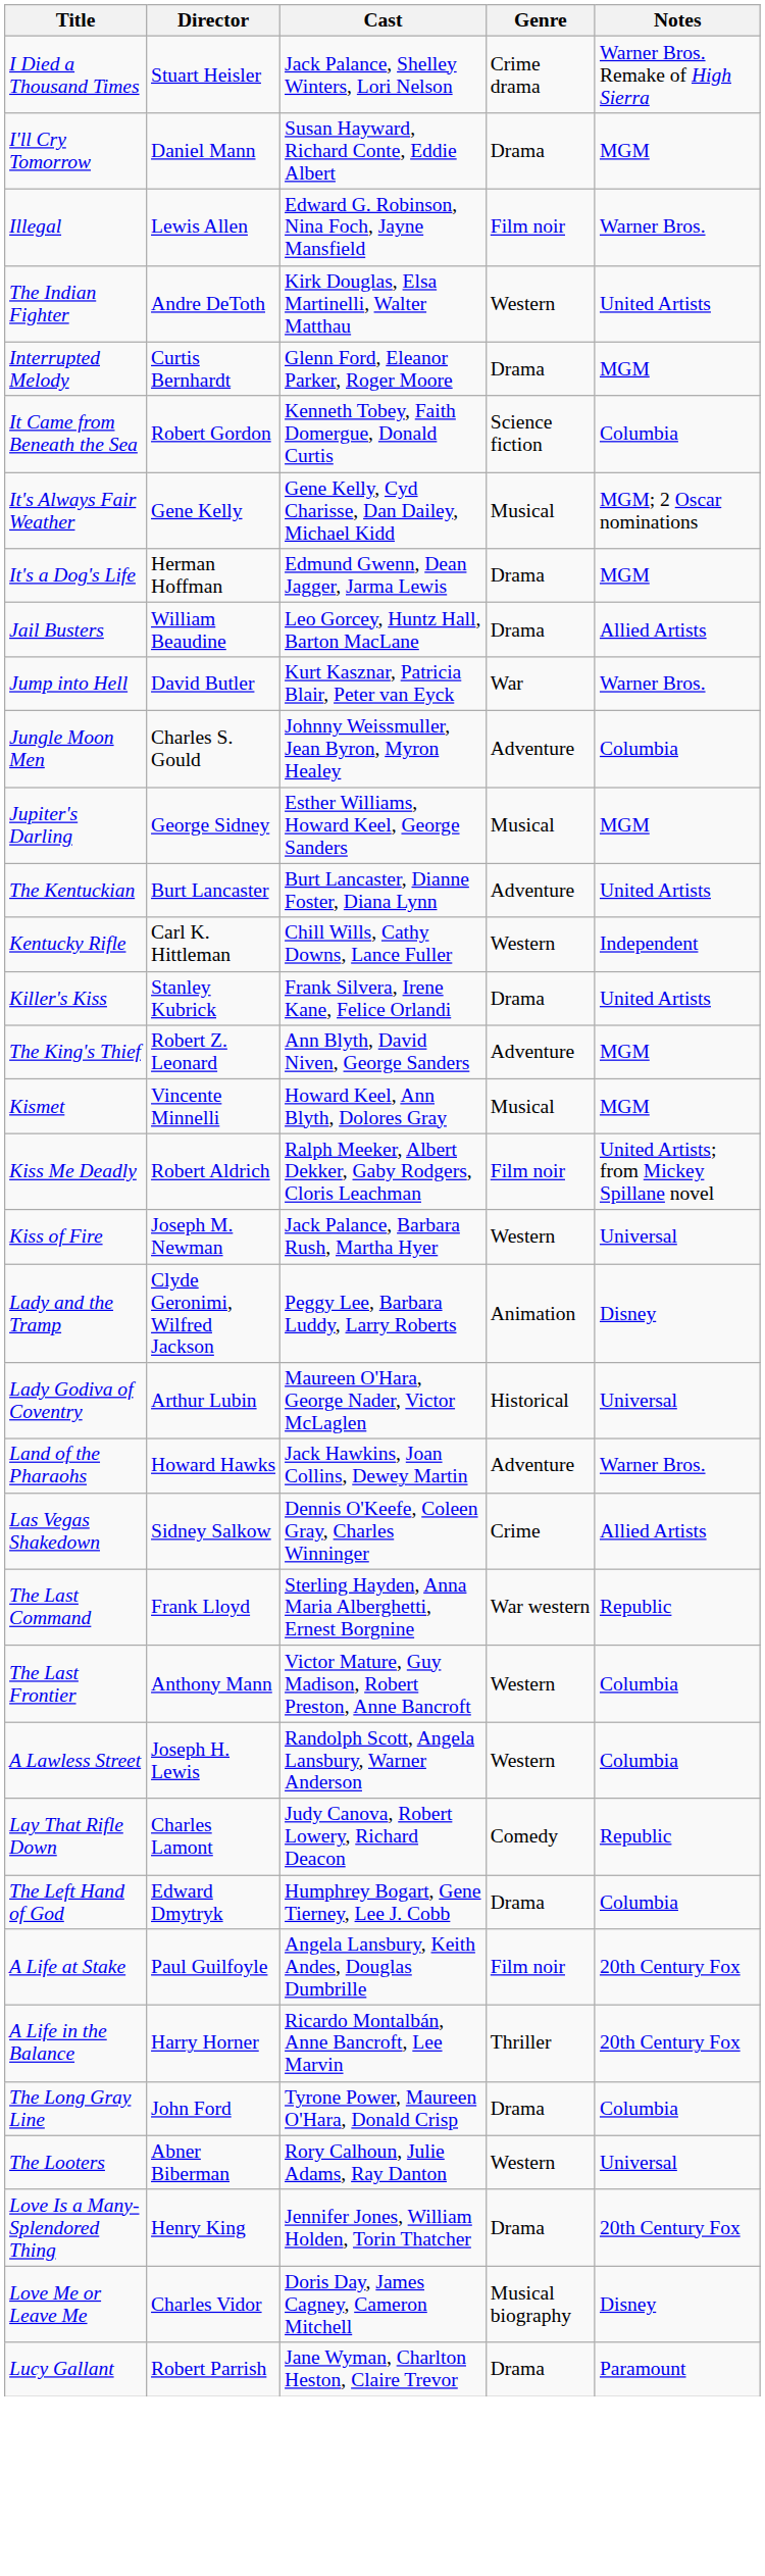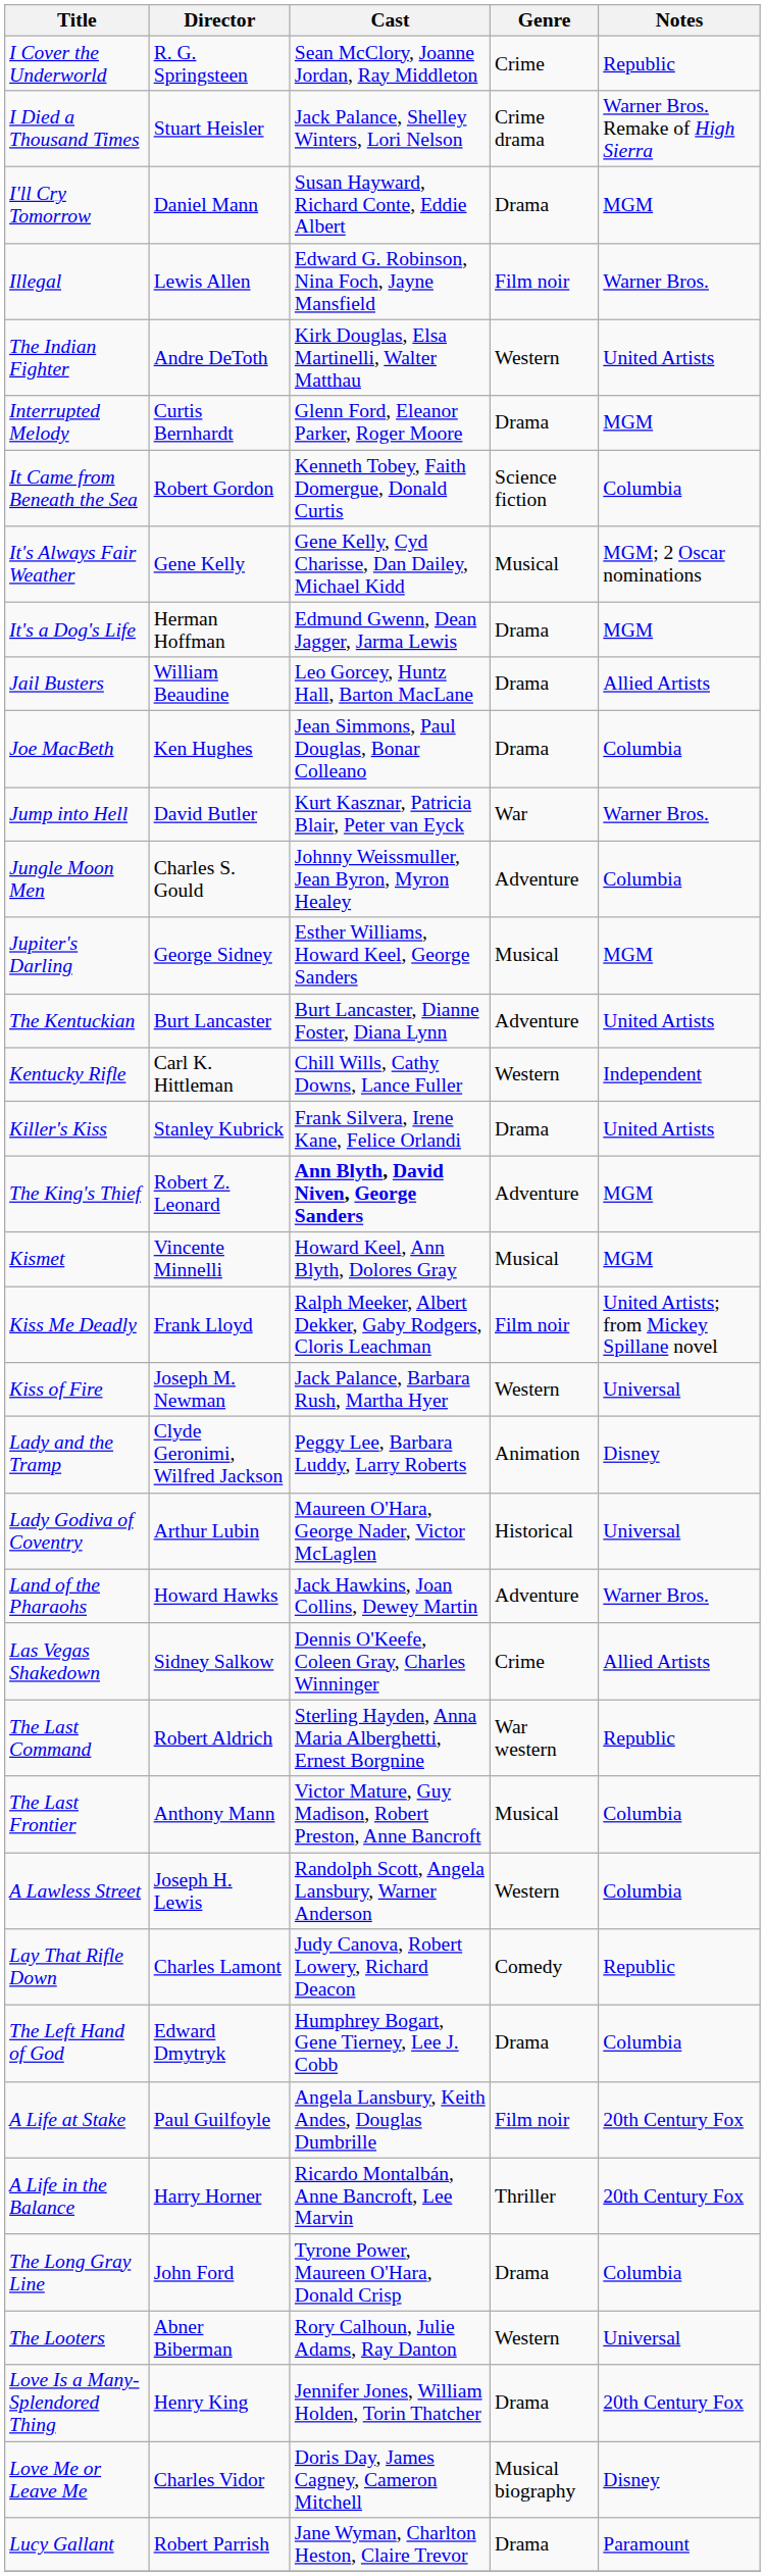 <table class="wikitable sortable">
 <tr>
 <th>Title</th>
 <th>Director</th>
 <th>Cast</th>
 <th>Genre</th>
 <th>Notes</th>
+</tr>
+<tr>
+<td><em><a href='#'>I Cover the Underworld</a></em></td>
+<td><a href='#'>R. G. Springsteen</a></td>
+<td><a href='#'>Sean McClory</a>, <a href='#'>Joanne Jordan</a>, <a href='#'>Ray Middleton</a></td>
+<td>Crime</td>
+<td><a href='#'>Republic</a></td>
 </tr>
 <tr>
 <td><em><a href='#'>I Died a Thousand Times</a></em></td>
 <td><a href='#'>Stuart Heisler</a></td>
 <td><a href='#'>Jack Palance</a>, <a href='#'>Shelley Winters</a>, <a href='#'>Lori Nelson</a></td>
 <td>Crime drama</td>
 <td><a href='#'>Warner Bros.</a> Remake of <em><a href='#'>High Sierra</a></em></td>
 </tr>
 <tr>
 <td><em><a href='#'>I'll Cry Tomorrow</a></em></td>
 <td><a href='#'>Daniel Mann</a></td>
 <td><a href='#'>Susan Hayward</a>, <a href='#'>Richard Conte</a>, <a href='#'>Eddie Albert</a></td>
 <td>Drama</td>
 <td><a href='#'>MGM</a></td>
 </tr>
 <tr>
 <td><em><a href='#'>Illegal</a></em></td>
 <td><a href='#'>Lewis Allen</a></td>
 <td><a href='#'>Edward G. Robinson</a>, <a href='#'>Nina Foch</a>, <a href='#'>Jayne Mansfield</a></td>
 <td><a href='#'>Film noir</a></td>
 <td><a href='#'>Warner Bros.</a></td>
 </tr>
 <tr>
 <td><em><a href='#'>The Indian Fighter</a></em></td>
 <td><a href='#'>Andre DeToth</a></td>
 <td><a href='#'>Kirk Douglas</a>, <a href='#'>Elsa Martinelli</a>, <a href='#'>Walter Matthau</a></td>
 <td>Western</td>
 <td><a href='#'>United Artists</a></td>
 </tr>
 <tr>
 <td><em><a href='#'>Interrupted Melody</a></em></td>
 <td><a href='#'>Curtis Bernhardt</a></td>
 <td><a href='#'>Glenn Ford</a>, <a href='#'>Eleanor Parker</a>, <a href='#'>Roger Moore</a></td>
 <td>Drama</td>
 <td><a href='#'>MGM</a></td>
 </tr>
 <tr>
 <td><em><a href='#'>It Came from Beneath the Sea</a></em></td>
 <td><a href='#'>Robert Gordon</a></td>
 <td><a href='#'>Kenneth Tobey</a>, <a href='#'>Faith Domergue</a>, <a href='#'>Donald Curtis</a></td>
 <td>Science fiction</td>
 <td><a href='#'>Columbia</a></td>
 </tr>
 <tr>
 <td><em><a href='#'>It's Always Fair Weather</a></em></td>
 <td><a href='#'>Gene Kelly</a></td>
 <td><a href='#'>Gene Kelly</a>, <a href='#'>Cyd Charisse</a>, <a href='#'>Dan Dailey</a>, <a href='#'>Michael Kidd</a></td>
 <td>Musical</td>
 <td><a href='#'>MGM</a>; 2 <a href='#'>Oscar</a> nominations</td>
 </tr>
 <tr>
 <td><em><a href='#'>It's a Dog's Life</a></em></td>
 <td>Herman Hoffman</td>
 <td><a href='#'>Edmund Gwenn</a>, <a href='#'>Dean Jagger</a>, <a href='#'>Jarma Lewis</a></td>
 <td>Drama</td>
 <td><a href='#'>MGM</a></td>
 </tr>
 <tr>
 <td><em><a href='#'>Jail Busters</a></em></td>
 <td><a href='#'>William Beaudine</a></td>
 <td><a href='#'>Leo Gorcey</a>, <a href='#'>Huntz Hall</a>, <a href='#'>Barton MacLane</a></td>
 <td>Drama</td>
 <td><a href='#'>Allied Artists</a></td>
 </tr>
 <tr>
+<td><em><a href='#'>Joe MacBeth</a></em></td>
+<td><a href='#'>Ken Hughes</a></td>
+<td><a href='#'>Jean Simmons</a>, <a href='#'>Paul Douglas</a>, <a href='#'>Bonar Colleano</a></td>
+<td>Drama</td>
+<td><a href='#'>Columbia</a></td>
+</tr>
+<tr>
 <td><em><a href='#'>Jump into Hell</a></em></td>
 <td><a href='#'>David Butler</a></td>
 <td><a href='#'>Kurt Kasznar</a>, <a href='#'>Patricia Blair</a>, <a href='#'>Peter van Eyck</a></td>
 <td>War</td>
 <td><a href='#'>Warner Bros.</a></td>
 </tr>
 <tr>
 <td><em><a href='#'>Jungle Moon Men</a></em></td>
 <td>Charles S. Gould</td>
 <td><a href='#'>Johnny Weissmuller</a>, <a href='#'>Jean Byron</a>, <a href='#'>Myron Healey</a></td>
 <td>Adventure</td>
 <td><a href='#'>Columbia</a></td>
 </tr>
 <tr>
 <td><em><a href='#'>Jupiter's Darling</a></em></td>
 <td><a href='#'>George Sidney</a></td>
 <td><a href='#'>Esther Williams</a>, <a href='#'>Howard Keel</a>, <a href='#'>George Sanders</a></td>
 <td>Musical</td>
 <td><a href='#'>MGM</a></td>
 </tr>
 <tr>
 <td><em><a href='#'>The Kentuckian</a></em></td>
 <td><a href='#'>Burt Lancaster</a></td>
 <td><a href='#'>Burt Lancaster</a>, <a href='#'>Dianne Foster</a>, <a href='#'>Diana Lynn</a></td>
 <td>Adventure</td>
 <td><a href='#'>United Artists</a></td>
 </tr>
 <tr>
 <td><em><a href='#'>Kentucky Rifle</a></em></td>
 <td>Carl K. Hittleman</td>
 <td><a href='#'>Chill Wills</a>, <a href='#'>Cathy Downs</a>, <a href='#'>Lance Fuller</a></td>
 <td>Western</td>
 <td><a href='#'>Independent</a></td>
 </tr>
 <tr>
 <td><em><a href='#'>Killer's Kiss</a></em></td>
 <td><a href='#'>Stanley Kubrick</a></td>
 <td><a href='#'>Frank Silvera</a>, <a href='#'>Irene Kane</a>, <a href='#'>Felice Orlandi</a></td>
 <td>Drama</td>
 <td><a href='#'>United Artists</a></td>
 </tr>
 <tr>
 <td><em><a href='#'>The King's Thief</a></em></td>
 <td><a href='#'>Robert Z. Leonard</a></td>
-<td><a href='#'>Ann Blyth</a>, <a href='#'>David Niven</a>, <a href='#'>George Sanders</a></td>
+<td><strong><a href='#'>Ann Blyth</a>, <a href='#'>David Niven</a>, <a href='#'>George Sanders</a></strong></td>
 <td>Adventure</td>
 <td><a href='#'>MGM</a></td>
 </tr>
 <tr>
 <td><em><a href='#'>Kismet</a></em></td>
 <td><a href='#'>Vincente Minnelli</a></td>
 <td><a href='#'>Howard Keel</a>, <a href='#'>Ann Blyth</a>, <a href='#'>Dolores Gray</a></td>
 <td>Musical</td>
 <td><a href='#'>MGM</a></td>
 </tr>
 <tr>
 <td><em><a href='#'>Kiss Me Deadly</a></em></td>
-<td><a href='#'>Robert Aldrich</a></td>
+<td><a href='#'>Frank Lloyd</a></td>
 <td><a href='#'>Ralph Meeker</a>, <a href='#'>Albert Dekker</a>, <a href='#'>Gaby Rodgers</a>, <a href='#'>Cloris Leachman</a></td>
 <td><a href='#'>Film noir</a></td>
 <td><a href='#'>United Artists</a>; from <a href='#'>Mickey Spillane</a> novel</td>
 </tr>
 <tr>
 <td><em><a href='#'>Kiss of Fire</a></em></td>
 <td><a href='#'>Joseph M. Newman</a></td>
 <td><a href='#'>Jack Palance</a>, <a href='#'>Barbara Rush</a>, <a href='#'>Martha Hyer</a></td>
 <td>Western</td>
 <td><a href='#'>Universal</a></td>
 </tr>
 <tr>
 <td><em><a href='#'>Lady and the Tramp</a></em></td>
 <td><a href='#'>Clyde Geronimi</a>, <a href='#'>Wilfred Jackson</a></td>
 <td><a href='#'>Peggy Lee</a>, <a href='#'>Barbara Luddy</a>, <a href='#'>Larry Roberts</a></td>
 <td>Animation</td>
 <td><a href='#'>Disney</a></td>
 </tr>
 <tr>
 <td><em><a href='#'>Lady Godiva of Coventry</a></em></td>
 <td><a href='#'>Arthur Lubin</a></td>
 <td><a href='#'>Maureen O'Hara</a>, <a href='#'>George Nader</a>, <a href='#'>Victor McLaglen</a></td>
 <td>Historical</td>
 <td><a href='#'>Universal</a></td>
 </tr>
 <tr>
 <td><em><a href='#'>Land of the Pharaohs</a></em></td>
 <td><a href='#'>Howard Hawks</a></td>
 <td><a href='#'>Jack Hawkins</a>, <a href='#'>Joan Collins</a>, <a href='#'>Dewey Martin</a></td>
 <td>Adventure</td>
 <td><a href='#'>Warner Bros.</a></td>
 </tr>
 <tr>
 <td><em><a href='#'>Las Vegas Shakedown</a></em></td>
 <td><a href='#'>Sidney Salkow</a></td>
 <td><a href='#'>Dennis O'Keefe</a>, <a href='#'>Coleen Gray</a>, <a href='#'>Charles Winninger</a></td>
 <td>Crime</td>
 <td><a href='#'>Allied Artists</a></td>
 </tr>
 <tr>
 <td><em><a href='#'>The Last Command</a></em></td>
-<td><a href='#'>Frank Lloyd</a></td>
+<td><a href='#'>Robert Aldrich</a></td>
 <td><a href='#'>Sterling Hayden</a>, <a href='#'>Anna Maria Alberghetti</a>, <a href='#'>Ernest Borgnine</a></td>
 <td>War western</td>
 <td><a href='#'>Republic</a></td>
 </tr>
 <tr>
 <td><em><a href='#'>The Last Frontier</a></em></td>
 <td><a href='#'>Anthony Mann</a></td>
 <td><a href='#'>Victor Mature</a>, <a href='#'>Guy Madison</a>, <a href='#'>Robert Preston</a>, <a href='#'>Anne Bancroft</a></td>
-<td>Western</td>
+<td>Musical</td>
 <td><a href='#'>Columbia</a></td>
 </tr>
 <tr>
 <td><em><a href='#'>A Lawless Street</a></em></td>
 <td><a href='#'>Joseph H. Lewis</a></td>
 <td><a href='#'>Randolph Scott</a>, <a href='#'>Angela Lansbury</a>, <a href='#'>Warner Anderson</a></td>
 <td>Western</td>
 <td><a href='#'>Columbia</a></td>
 </tr>
 <tr>
 <td><em><a href='#'>Lay That Rifle Down</a></em></td>
 <td><a href='#'>Charles Lamont</a></td>
 <td><a href='#'>Judy Canova</a>, <a href='#'>Robert Lowery</a>, <a href='#'>Richard Deacon</a></td>
 <td>Comedy</td>
 <td><a href='#'>Republic</a></td>
 </tr>
 <tr>
 <td><em><a href='#'>The Left Hand of God</a></em></td>
 <td><a href='#'>Edward Dmytryk</a></td>
 <td><a href='#'>Humphrey Bogart</a>, <a href='#'>Gene Tierney</a>, <a href='#'>Lee J. Cobb</a></td>
 <td>Drama</td>
 <td><a href='#'>Columbia</a></td>
 </tr>
 <tr>
 <td><em><a href='#'>A Life at Stake</a></em></td>
 <td><a href='#'>Paul Guilfoyle</a></td>
 <td><a href='#'>Angela Lansbury</a>, <a href='#'>Keith Andes</a>, <a href='#'>Douglas Dumbrille</a></td>
 <td><a href='#'>Film noir</a></td>
 <td><a href='#'>20th Century Fox</a></td>
 </tr>
 <tr>
 <td><em><a href='#'>A Life in the Balance</a></em></td>
 <td><a href='#'>Harry Horner</a></td>
 <td><a href='#'>Ricardo Montalbán</a>, <a href='#'>Anne Bancroft</a>, <a href='#'>Lee Marvin</a></td>
 <td>Thriller</td>
 <td><a href='#'>20th Century Fox</a></td>
 </tr>
 <tr>
 <td><em><a href='#'>The Long Gray Line</a></em></td>
 <td><a href='#'>John Ford</a></td>
 <td><a href='#'>Tyrone Power</a>, <a href='#'>Maureen O'Hara</a>, <a href='#'>Donald Crisp</a></td>
 <td>Drama</td>
 <td><a href='#'>Columbia</a></td>
 </tr>
 <tr>
 <td><em><a href='#'>The Looters</a></em></td>
 <td><a href='#'>Abner Biberman</a></td>
 <td><a href='#'>Rory Calhoun</a>, <a href='#'>Julie Adams</a>, <a href='#'>Ray Danton</a></td>
 <td>Western</td>
 <td><a href='#'>Universal</a></td>
 </tr>
 <tr>
 <td><em><a href='#'>Love Is a Many-Splendored Thing</a></em></td>
 <td><a href='#'>Henry King</a></td>
 <td><a href='#'>Jennifer Jones</a>, <a href='#'>William Holden</a>, <a href='#'>Torin Thatcher</a></td>
 <td>Drama</td>
 <td><a href='#'>20th Century Fox</a></td>
 </tr>
 <tr>
 <td><em><a href='#'>Love Me or Leave Me</a></em></td>
 <td><a href='#'>Charles Vidor</a></td>
 <td><a href='#'>Doris Day</a>, <a href='#'>James Cagney</a>, <a href='#'>Cameron Mitchell</a></td>
 <td>Musical biography</td>
 <td><a href='#'>Disney</a></td>
 </tr>
 <tr>
 <td><em><a href='#'>Lucy Gallant</a></em></td>
 <td><a href='#'>Robert Parrish</a></td>
 <td><a href='#'>Jane Wyman</a>, <a href='#'>Charlton Heston</a>, <a href='#'>Claire Trevor</a></td>
 <td>Drama</td>
 <td><a href='#'>Paramount</a></td>
 </tr>
 <tr>
 </tr>
 </table>
